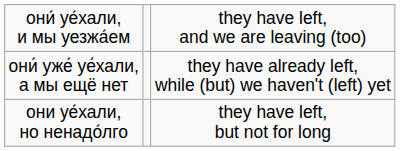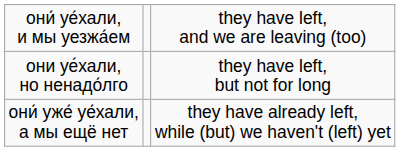 <table class="wikitable" style="text-align: center;">
 <tr>
 <td>они́ уе́хали,<br>и мы уезжа́ем</td>
 <td></td>
 <td>they have left,<br>and we are leaving (too)</td>
 </tr>
 <tr>
+<td>они уе́хали,<br>но ненадо́лго</td>
+<td></td>
+<td>they have left,<br>but not for long</td>
+</tr>
+<tr>
 <td>они́ уже́ уе́хали,<br>а мы ещё нет</td>
 <td></td>
 <td>they have already left,<br>while (but) we haven't (left) yet</td>
 </tr>
-<tr>
-<td>они уе́хали,<br>но ненадо́лго</td>
-<td></td>
-<td>they have left,<br>but not for long</td>
-</tr>
 </table>
